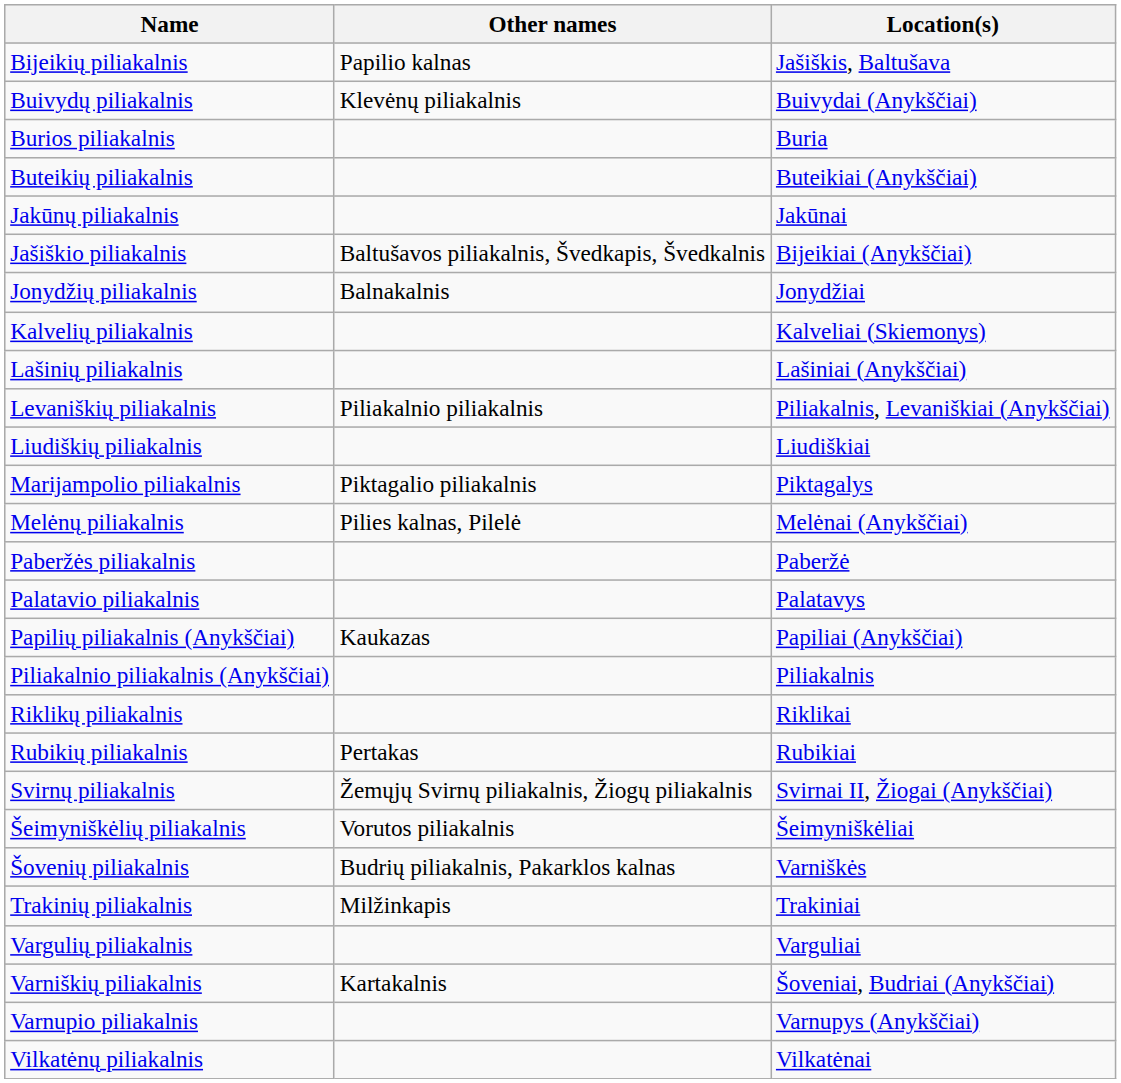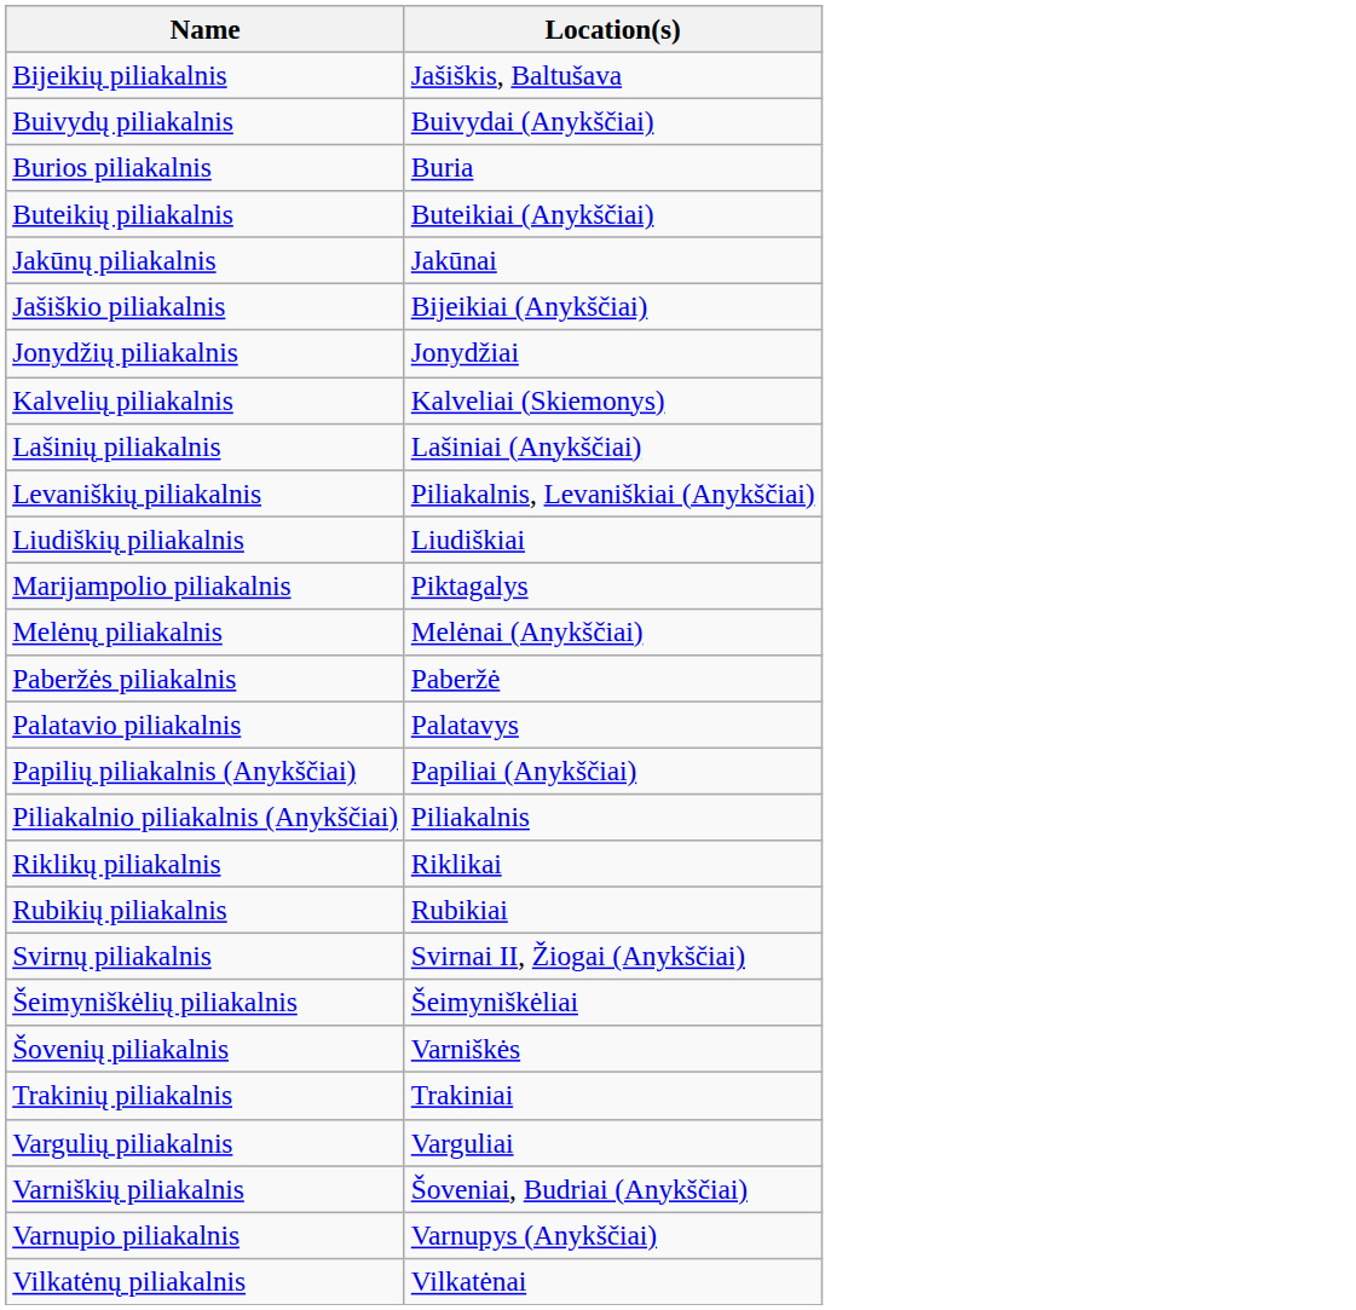 <table class="wikitable" style="font-size: 95%;">
 <tr>
 <th>Name</th>
-<th>Other names</th>
 <th>Location(s)</th>
 </tr>
 <tr>
 <td><a href='#'>Bijeikių piliakalnis</a></td>
-<td>Papilio kalnas</td>
 <td><a href='#'>Jašiškis</a>, <a href='#'>Baltušava</a></td>
 </tr>
 <tr>
 <td><a href='#'>Buivydų piliakalnis</a></td>
-<td>Klevėnų piliakalnis</td>
 <td><a href='#'>Buivydai (Anykščiai)</a></td>
 </tr>
 <tr>
 <td><a href='#'>Burios piliakalnis</a></td>
-<td></td>
 <td><a href='#'>Buria</a></td>
 </tr>
 <tr>
 <td><a href='#'>Buteikių piliakalnis</a></td>
-<td></td>
 <td><a href='#'>Buteikiai (Anykščiai)</a></td>
 </tr>
 <tr>
 <td><a href='#'>Jakūnų piliakalnis</a></td>
-<td></td>
 <td><a href='#'>Jakūnai</a></td>
 </tr>
 <tr>
 <td><a href='#'>Jašiškio piliakalnis</a></td>
-<td>Baltušavos piliakalnis, Švedkapis, Švedkalnis</td>
 <td><a href='#'>Bijeikiai (Anykščiai)</a></td>
 </tr>
 <tr>
 <td><a href='#'>Jonydžių piliakalnis</a></td>
-<td>Balnakalnis</td>
 <td><a href='#'>Jonydžiai</a></td>
 </tr>
 <tr>
 <td><a href='#'>Kalvelių piliakalnis</a></td>
-<td></td>
 <td><a href='#'>Kalveliai (Skiemonys)</a></td>
 </tr>
 <tr>
 <td><a href='#'>Lašinių piliakalnis</a></td>
-<td></td>
 <td><a href='#'>Lašiniai (Anykščiai)</a></td>
 </tr>
 <tr>
 <td><a href='#'>Levaniškių piliakalnis</a></td>
-<td>Piliakalnio piliakalnis</td>
 <td><a href='#'>Piliakalnis</a>, <a href='#'>Levaniškiai (Anykščiai)</a></td>
 </tr>
 <tr>
 <td><a href='#'>Liudiškių piliakalnis</a></td>
-<td></td>
 <td><a href='#'>Liudiškiai</a></td>
 </tr>
 <tr>
 <td><a href='#'>Marijampolio piliakalnis</a></td>
-<td>Piktagalio piliakalnis</td>
 <td><a href='#'>Piktagalys</a></td>
 </tr>
 <tr>
 <td><a href='#'>Melėnų piliakalnis</a></td>
-<td>Pilies kalnas, Pilelė</td>
 <td><a href='#'>Melėnai (Anykščiai)</a></td>
 </tr>
 <tr>
 <td><a href='#'>Paberžės piliakalnis</a></td>
-<td></td>
 <td><a href='#'>Paberžė</a></td>
 </tr>
 <tr>
 <td><a href='#'>Palatavio piliakalnis</a></td>
-<td></td>
 <td><a href='#'>Palatavys</a></td>
 </tr>
 <tr>
 <td><a href='#'>Papilių piliakalnis (Anykščiai)</a></td>
-<td>Kaukazas</td>
 <td><a href='#'>Papiliai (Anykščiai)</a></td>
 </tr>
 <tr>
 <td><a href='#'>Piliakalnio piliakalnis (Anykščiai)</a></td>
-<td></td>
 <td><a href='#'>Piliakalnis</a></td>
 </tr>
 <tr>
 <td><a href='#'>Riklikų piliakalnis</a></td>
-<td></td>
 <td><a href='#'>Riklikai</a></td>
 </tr>
 <tr>
 <td><a href='#'>Rubikių piliakalnis</a></td>
-<td>Pertakas</td>
 <td><a href='#'>Rubikiai</a></td>
 </tr>
 <tr>
 <td><a href='#'>Svirnų piliakalnis</a></td>
-<td>Žemųjų Svirnų piliakalnis, Žiogų piliakalnis</td>
 <td><a href='#'>Svirnai II</a>, <a href='#'>Žiogai (Anykščiai)</a></td>
 </tr>
 <tr>
 <td><a href='#'>Šeimyniškėlių piliakalnis</a></td>
-<td>Vorutos piliakalnis</td>
 <td><a href='#'>Šeimyniškėliai</a></td>
 </tr>
 <tr>
 <td><a href='#'>Šovenių piliakalnis</a></td>
-<td>Budrių piliakalnis, Pakarklos kalnas</td>
 <td><a href='#'>Varniškės</a></td>
 </tr>
 <tr>
 <td><a href='#'>Trakinių piliakalnis</a></td>
-<td>Milžinkapis</td>
 <td><a href='#'>Trakiniai</a></td>
 </tr>
 <tr>
 <td><a href='#'>Vargulių piliakalnis</a></td>
-<td></td>
 <td><a href='#'>Varguliai</a></td>
 </tr>
 <tr>
 <td><a href='#'>Varniškių piliakalnis</a></td>
-<td>Kartakalnis</td>
 <td><a href='#'>Šoveniai</a>, <a href='#'>Budriai (Anykščiai)</a></td>
 </tr>
 <tr>
 <td><a href='#'>Varnupio piliakalnis</a></td>
-<td></td>
 <td><a href='#'>Varnupys (Anykščiai)</a></td>
 </tr>
 <tr>
 <td><a href='#'>Vilkatėnų piliakalnis</a></td>
-<td></td>
 <td><a href='#'>Vilkatėnai</a></td>
 </tr>
 </table>
